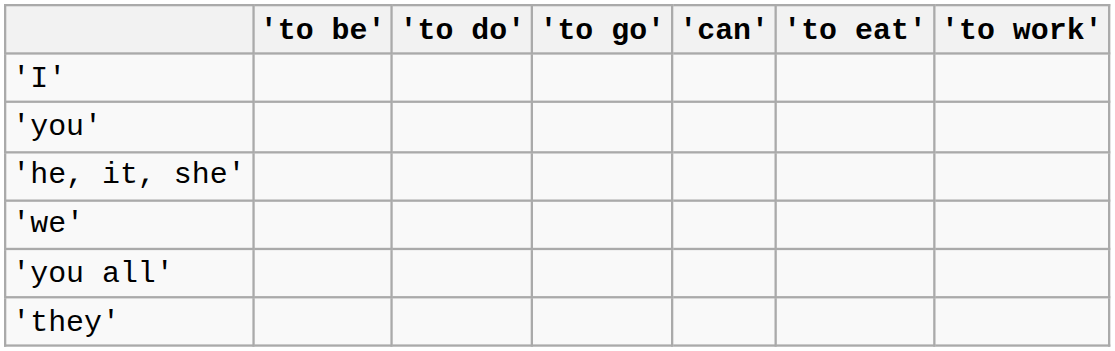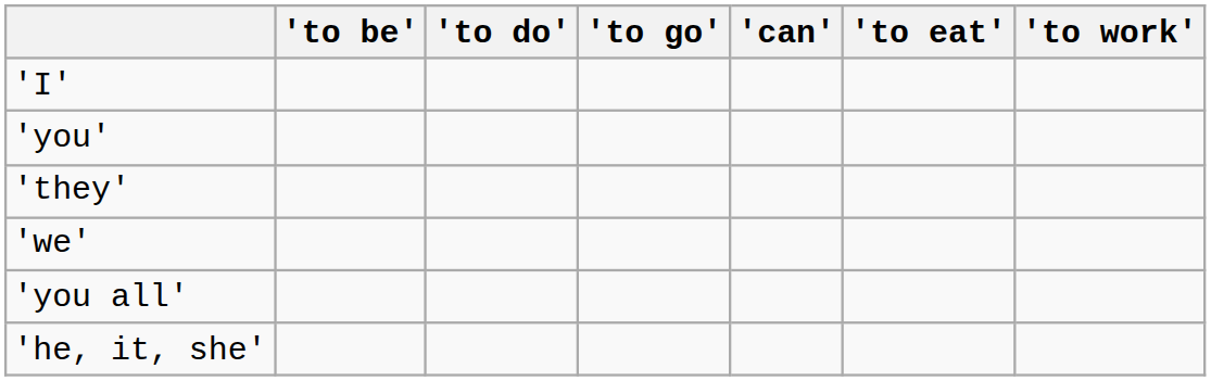 <table class="wikitable">
 <tr>
 <th></th>
 <th>'to be'</th>
 <th>'to do'</th>
 <th>'to go'</th>
 <th>'can'</th>
 <th>'to eat'</th>
 <th>'to work'</th>
 </tr>
 <tr>
 <td><strong></strong> 'I'</td>
 <td></td>
 <td></td>
 <td></td>
 <td></td>
 <td></td>
 <td></td>
 </tr>
 <tr>
 <td><strong></strong> 'you'</td>
 <td></td>
 <td></td>
 <td></td>
 <td></td>
 <td></td>
 <td></td>
 </tr>
 <tr>
-<td><strong></strong> 'he, it, she'</td>
+<td><strong></strong> 'they'</td>
 <td></td>
 <td></td>
 <td></td>
 <td></td>
 <td></td>
 <td></td>
 </tr>
 <tr>
 <td><strong></strong> 'we'</td>
 <td></td>
 <td></td>
 <td></td>
 <td></td>
 <td></td>
 <td></td>
 </tr>
 <tr>
 <td><strong></strong> 'you all'</td>
 <td></td>
 <td></td>
 <td></td>
 <td></td>
 <td></td>
 <td></td>
 </tr>
 <tr>
-<td><strong></strong> 'they'</td>
+<td><strong></strong> 'he, it, she'</td>
 <td></td>
 <td></td>
 <td></td>
 <td></td>
 <td></td>
 <td></td>
 </tr>
 </table>
